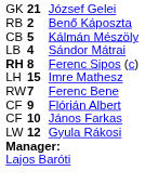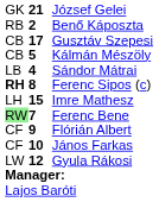 <table style="font-size:90%; margin:0.2em auto;" cellspacing="0" cellpadding="0">
 <tr>
 <th width="25"></th>
 <th width="25"></th>
 </tr>
 <tr>
 <td>GK</td>
 <td><strong>21</strong></td>
 <td><a href='#'>József Gelei</a></td>
 </tr>
 <tr>
 <td>RB</td>
 <td><strong>2</strong></td>
 <td><a href='#'>Benő Káposzta</a></td>
+</tr>
+<tr>
+<td>CB</td>
+<td><strong>17</strong></td>
+<td><a href='#'>Gusztáv Szepesi</a></td>
 </tr>
 <tr>
 <td>CB</td>
 <td><strong>5</strong></td>
 <td><a href='#'>Kálmán Mészöly</a></td>
 </tr>
 <tr>
 <td>LB</td>
 <td><strong>4</strong></td>
 <td><a href='#'>Sándor Mátrai</a></td>
 </tr>
 <tr>
 <td><strong>RH</strong></td>
 <td><strong>8</strong></td>
 <td><a href='#'>Ferenc Sipos</a> (<a href='#'>c</a>)</td>
 </tr>
 <tr>
 <td>LH</td>
 <td><strong>15</strong></td>
 <td><a href='#'>Imre Mathesz</a></td>
 </tr>
 <tr>
-<td>RW</td>
+<td style="background: lightgreen;">RW</td>
 <td><strong>7</strong></td>
 <td><a href='#'>Ferenc Bene</a></td>
 </tr>
 <tr>
 <td>CF</td>
 <td><strong>9</strong></td>
 <td><a href='#'>Flórián Albert</a></td>
 </tr>
 <tr>
 <td>CF</td>
 <td><strong>10</strong></td>
 <td><a href='#'>János Farkas</a></td>
 </tr>
 <tr>
 <td>LW</td>
 <td><strong>12</strong></td>
 <td><a href='#'>Gyula Rákosi</a></td>
 </tr>
 <tr>
 <td colspan="3"><strong>Manager:</strong></td>
 </tr>
 <tr>
 <td colspan="3"><a href='#'>Lajos Baróti</a></td>
 </tr>
 </table>
